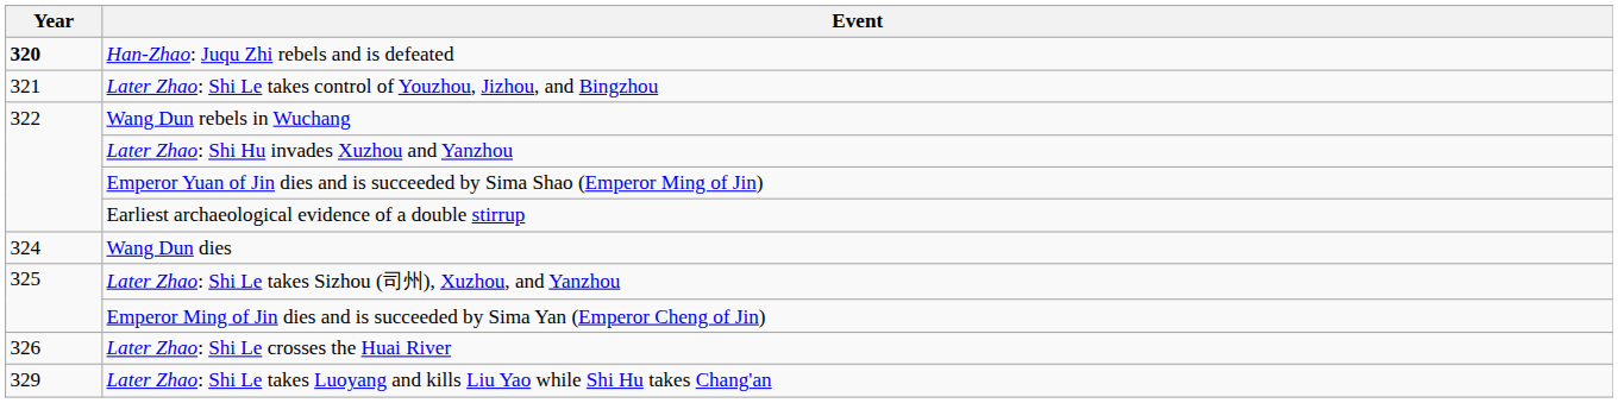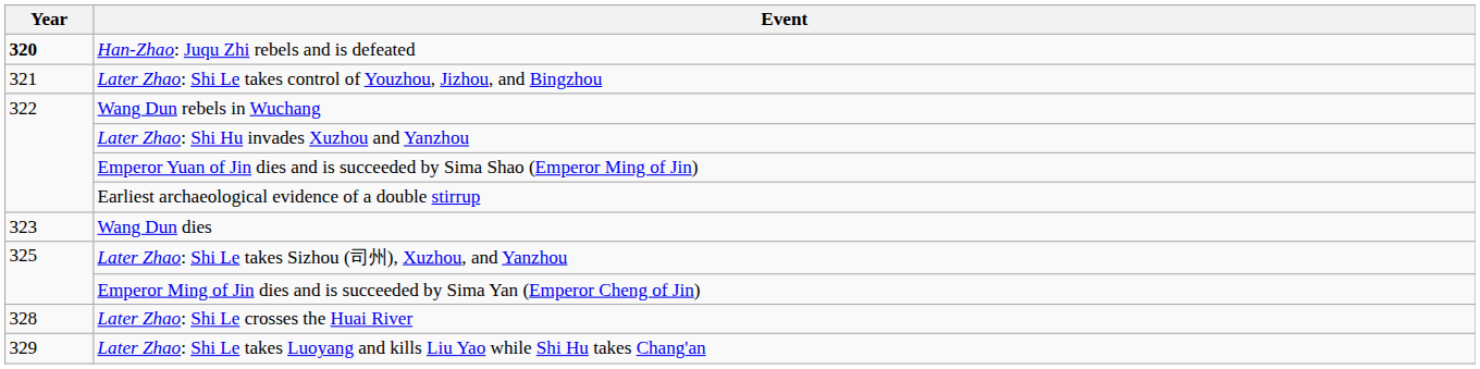 <table class="wikitable" style="width:100%;">
 <tr>
 <th style="width:6%">Year</th>
 <th>Event</th>
 </tr>
 <tr>
 <td><strong>320</strong></td>
 <td><em><a href='#'>Han-Zhao</a></em>: <a href='#'>Juqu Zhi</a> rebels and is defeated</td>
 </tr>
 <tr>
 <td>321</td>
 <td><em><a href='#'>Later Zhao</a></em>: <a href='#'>Shi Le</a> takes control of <a href='#'>Youzhou</a>, <a href='#'>Jizhou</a>, and <a href='#'>Bingzhou</a></td>
 </tr>
 <tr>
 <td rowspan="4" style="vertical-align:top;">322</td>
 <td><a href='#'>Wang Dun</a> rebels in <a href='#'>Wuchang</a></td>
 </tr>
 <tr>
 <td><em><a href='#'>Later Zhao</a></em>: <a href='#'>Shi Hu</a> invades <a href='#'>Xuzhou</a> and <a href='#'>Yanzhou</a></td>
 </tr>
 <tr>
 <td><a href='#'>Emperor Yuan of Jin</a> dies and is succeeded by Sima Shao (<a href='#'>Emperor Ming of Jin</a>)</td>
 </tr>
 <tr>
 <td>Earliest archaeological evidence of a double <a href='#'>stirrup</a></td>
 </tr>
 <tr>
-<td>324</td>
+<td>323</td>
 <td><a href='#'>Wang Dun</a> dies</td>
 </tr>
 <tr>
 <td rowspan="2" style="vertical-align:top;">325</td>
 <td><em><a href='#'>Later Zhao</a></em>: <a href='#'>Shi Le</a> takes Sizhou (司州), <a href='#'>Xuzhou</a>, and <a href='#'>Yanzhou</a></td>
 </tr>
 <tr>
 <td><a href='#'>Emperor Ming of Jin</a> dies and is succeeded by Sima Yan (<a href='#'>Emperor Cheng of Jin</a>)</td>
 </tr>
 <tr>
-<td>326</td>
+<td>328</td>
 <td><em><a href='#'>Later Zhao</a></em>: <a href='#'>Shi Le</a> crosses the <a href='#'>Huai River</a></td>
 </tr>
 <tr>
 <td>329</td>
 <td><em><a href='#'>Later Zhao</a></em>: <a href='#'>Shi Le</a> takes <a href='#'>Luoyang</a> and kills <a href='#'>Liu Yao</a> while <a href='#'>Shi Hu</a> takes <a href='#'>Chang'an</a></td>
 </tr>
 </table>
